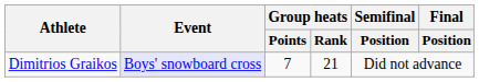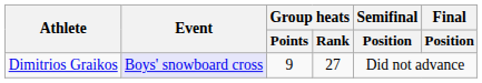 <table class="wikitable" style="font-size:90%">
 <tr>
 <th rowspan="2">Athlete</th>
 <th rowspan="2">Event</th>
 <th colspan=2>Group heats</th>
 <th>Semifinal</th>
 <th>Final</th>
 </tr>
 <tr style="font-size:95%">
 <th>Points</th>
 <th>Rank</th>
 <th>Position</th>
 <th>Position</th>
 </tr>
 <tr align=center>
 <td align=left><a href='#'>Dimitrios Graikos</a></td>
 <td align=left style="background: lavender;"><a href='#'>Boys' snowboard cross</a></td>
-<td>7</td>
-<td>21</td>
+<td>9</td>
+<td>27</td>
 <td colspan=2>Did not advance</td>
 </tr>
 </table>
